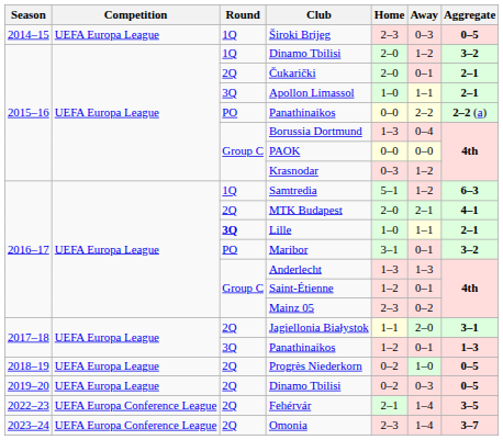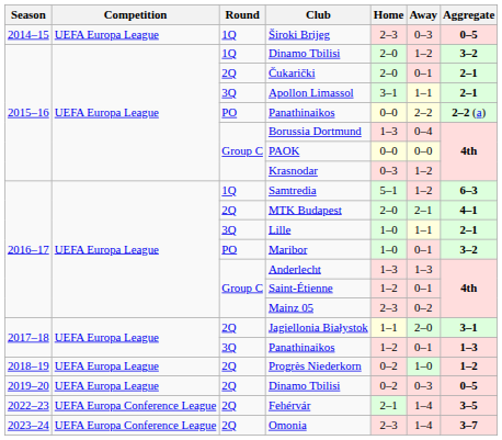 <table class="wikitable mw-collapsible mw-collapsed" align=center cellspacing="0" cellpadding="3" style="border:1px solid #AAAAAA;font-size:90%">
 <tr>
 <th>Season</th>
 <th>Competition</th>
 <th>Round</th>
 <th>Club</th>
 <th>Home</th>
 <th>Away</th>
 <th>Aggregate</th>
 </tr>
 <tr>
 <td><a href='#'>2014–15</a></td>
 <td><a href='#'>UEFA Europa League</a></td>
 <td><a href='#'>1Q</a></td>
 <td> <a href='#'>Široki Brijeg</a></td>
 <td bgcolor="#ffdddd" style="text-align:center;">2–3</td>
 <td bgcolor="#ffdddd" style="text-align:center;">0–3</td>
 <td bgcolor="#ffdddd" style="text-align:center;"><strong>0–5</strong></td>
 </tr>
 <tr>
 <td rowspan="7"><a href='#'>2015–16</a></td>
 <td rowspan="7"><a href='#'>UEFA Europa League</a></td>
 <td><a href='#'>1Q</a></td>
 <td> <a href='#'>Dinamo Tbilisi</a></td>
 <td bgcolor="#ddffdd" style="text-align:center;">2–0</td>
 <td bgcolor="#ffdddd" style="text-align:center;">1–2</td>
 <td bgcolor="#ddffdd" style="text-align:center;"><strong>3–2</strong></td>
 </tr>
 <tr>
 <td><a href='#'>2Q</a></td>
 <td> <a href='#'>Čukarički</a></td>
 <td bgcolor="#ddffdd" style="text-align:center;">2–0</td>
 <td bgcolor="#ffdddd" style="text-align:center;">0–1</td>
 <td bgcolor="#ddffdd" style="text-align:center;"><strong>2–1</strong></td>
 </tr>
 <tr>
 <td><a href='#'>3Q</a></td>
 <td> <a href='#'>Apollon Limassol</a></td>
-<td bgcolor="#ddffdd" style="text-align:center;">1–0</td>
+<td bgcolor="#ddffdd" style="text-align:center;">3–1</td>
 <td bgcolor="#ffffdd" style="text-align:center;">1–1</td>
 <td bgcolor="#ddffdd" style="text-align:center;"><strong>2–1</strong></td>
 </tr>
 <tr>
 <td><a href='#'>PO</a></td>
 <td> <a href='#'>Panathinaikos</a></td>
 <td bgcolor="#ffffdd" style="text-align:center;">0–0</td>
 <td bgcolor="#ffffdd" style="text-align:center;">2–2</td>
 <td bgcolor="#ddffdd" style="text-align:center;"><strong>2–2</strong> (<a href='#'>a</a>)</td>
 </tr>
 <tr>
 <td rowspan="3"><a href='#'>Group C</a></td>
 <td> <a href='#'>Borussia Dortmund</a></td>
 <td bgcolor="#ffdddd" style="text-align:center;">1–3</td>
 <td bgcolor="#ffdddd" style="text-align:center;">0–4</td>
 <td bgcolor="#ffdddd" rowspan=3 align="center"><strong>4th</strong></td>
 </tr>
 <tr>
 <td> <a href='#'>PAOK</a></td>
 <td bgcolor="#ffffdd" style="text-align:center;">0–0</td>
 <td bgcolor="#ffffdd" style="text-align:center;">0–0</td>
 </tr>
 <tr>
 <td> <a href='#'>Krasnodar</a></td>
 <td bgcolor="#ffdddd" style="text-align:center;">0–3</td>
 <td bgcolor="#ffdddd" style="text-align:center;">1–2</td>
 </tr>
 <tr>
 <td rowspan="7"><a href='#'>2016–17</a></td>
 <td rowspan="7"><a href='#'>UEFA Europa League</a></td>
 <td><a href='#'>1Q</a></td>
 <td> <a href='#'>Samtredia</a></td>
 <td bgcolor="#ddffdd" style="text-align:center;">5–1</td>
 <td bgcolor="#ffdddd" style="text-align:center;">1–2</td>
 <td bgcolor="#ddffdd" style="text-align:center;"><strong>6–3</strong></td>
 </tr>
 <tr>
 <td><a href='#'>2Q</a></td>
 <td> <a href='#'>MTK Budapest</a></td>
 <td bgcolor="#ddffdd" style="text-align:center;">2–0</td>
 <td bgcolor="#ddffdd" style="text-align:center;">2–1</td>
 <td bgcolor="#ddffdd" style="text-align:center;"><strong>4–1</strong></td>
 </tr>
 <tr>
-<td><strong><a href='#'>3Q</a></strong></td>
+<td><a href='#'>3Q</a></td>
 <td> <a href='#'>Lille</a></td>
 <td bgcolor="#ddffdd" style="text-align:center;">1–0</td>
 <td bgcolor="#ffffdd" style="text-align:center;">1–1</td>
 <td bgcolor="#ddffdd" style="text-align:center;"><strong>2–1</strong></td>
 </tr>
 <tr>
 <td><a href='#'>PO</a></td>
 <td> <a href='#'>Maribor</a></td>
-<td bgcolor="#ddffdd" style="text-align:center;">3–1</td>
+<td bgcolor="#ddffdd" style="text-align:center;">1–0</td>
 <td bgcolor="#ffdddd" style="text-align:center;">0–1</td>
 <td bgcolor="#ddffdd" style="text-align:center;"><strong>3–2</strong></td>
 </tr>
 <tr>
 <td rowspan="3"><a href='#'>Group C</a></td>
 <td> <a href='#'>Anderlecht</a></td>
 <td bgcolor="#ffdddd" style="text-align:center;">1–3</td>
 <td bgcolor="#ffdddd" style="text-align:center;">1–3</td>
 <td bgcolor="#ffdddd" rowspan=3 align="center"><strong>4th</strong></td>
 </tr>
 <tr>
 <td> <a href='#'>Saint-Étienne</a></td>
 <td bgcolor="#ffdddd" style="text-align:center;">1–2</td>
 <td bgcolor="#ffdddd" style="text-align:center;">0–1</td>
 </tr>
 <tr>
 <td> <a href='#'>Mainz 05</a></td>
 <td bgcolor="#ffdddd" style="text-align:center;">2–3</td>
 <td bgcolor="#ffdddd" style="text-align:center;">0–2</td>
 </tr>
 <tr>
 <td rowspan="2"><a href='#'>2017–18</a></td>
 <td rowspan="2"><a href='#'>UEFA Europa League</a></td>
 <td><a href='#'>2Q</a></td>
 <td> <a href='#'>Jagiellonia Białystok</a></td>
 <td bgcolor="#ffffdd" style="text-align:center;">1–1</td>
 <td bgcolor="#ddffdd" style="text-align:center;">2–0</td>
 <td bgcolor="#ddffdd" style="text-align:center;"><strong>3–1</strong></td>
 </tr>
 <tr>
 <td><a href='#'>3Q</a></td>
 <td> <a href='#'>Panathinaikos</a></td>
 <td bgcolor="#ffdddd" style="text-align:center;">1–2</td>
 <td bgcolor="#ffdddd" style="text-align:center;">0–1</td>
 <td bgcolor="#ffdddd" style="text-align:center;"><strong>1–3</strong></td>
 </tr>
 <tr>
 <td rowspan="1"><a href='#'>2018–19</a></td>
 <td rowspan="1"><a href='#'>UEFA Europa League</a></td>
 <td><a href='#'>2Q</a></td>
 <td> <a href='#'>Progrès Niederkorn</a></td>
 <td bgcolor="#ffdddd" style="text-align:center;">0–2</td>
 <td bgcolor="#ddffdd" style="text-align:center;">1–0</td>
-<td bgcolor="#ffdddd" style="text-align:center;"><strong>0–5</strong></td>
+<td bgcolor="#ffdddd" style="text-align:center;"><strong>1–2</strong></td>
 </tr>
 <tr>
 <td rowspan="1"><a href='#'>2019–20</a></td>
 <td rowspan="1"><a href='#'>UEFA Europa League</a></td>
 <td><a href='#'>2Q</a></td>
 <td> <a href='#'>Dinamo Tbilisi</a></td>
 <td bgcolor="#ffdddd" style="text-align:center;">0–2</td>
 <td bgcolor="#ffdddd" style="text-align:center;">0–3</td>
 <td bgcolor="#ffdddd" style="text-align:center;"><strong>0–5</strong></td>
 </tr>
 <tr>
 <td rowspan="1"><a href='#'>2022–23</a></td>
 <td rowspan="1"><a href='#'>UEFA Europa Conference League</a></td>
 <td><a href='#'>2Q</a></td>
 <td> <a href='#'>Fehérvár</a></td>
 <td bgcolor="#ddffdd" style="text-align:center;">2–1</td>
 <td bgcolor="#ffdddd" style="text-align:center;">1–4</td>
 <td bgcolor="#ffdddd" style="text-align:center;"><strong>3–5</strong></td>
 </tr>
 <tr>
 <td><a href='#'>2023–24</a></td>
 <td><a href='#'>UEFA Europa Conference League</a></td>
 <td><a href='#'>2Q</a></td>
 <td> <a href='#'>Omonia</a></td>
 <td bgcolor="#ffdddd" style="text-align:center;">2–3</td>
 <td bgcolor="#ffdddd" style="text-align:center;">1–4</td>
 <td bgcolor="#ffdddd" style="text-align:center;"><strong>3–7</strong></td>
 </tr>
 </table>
